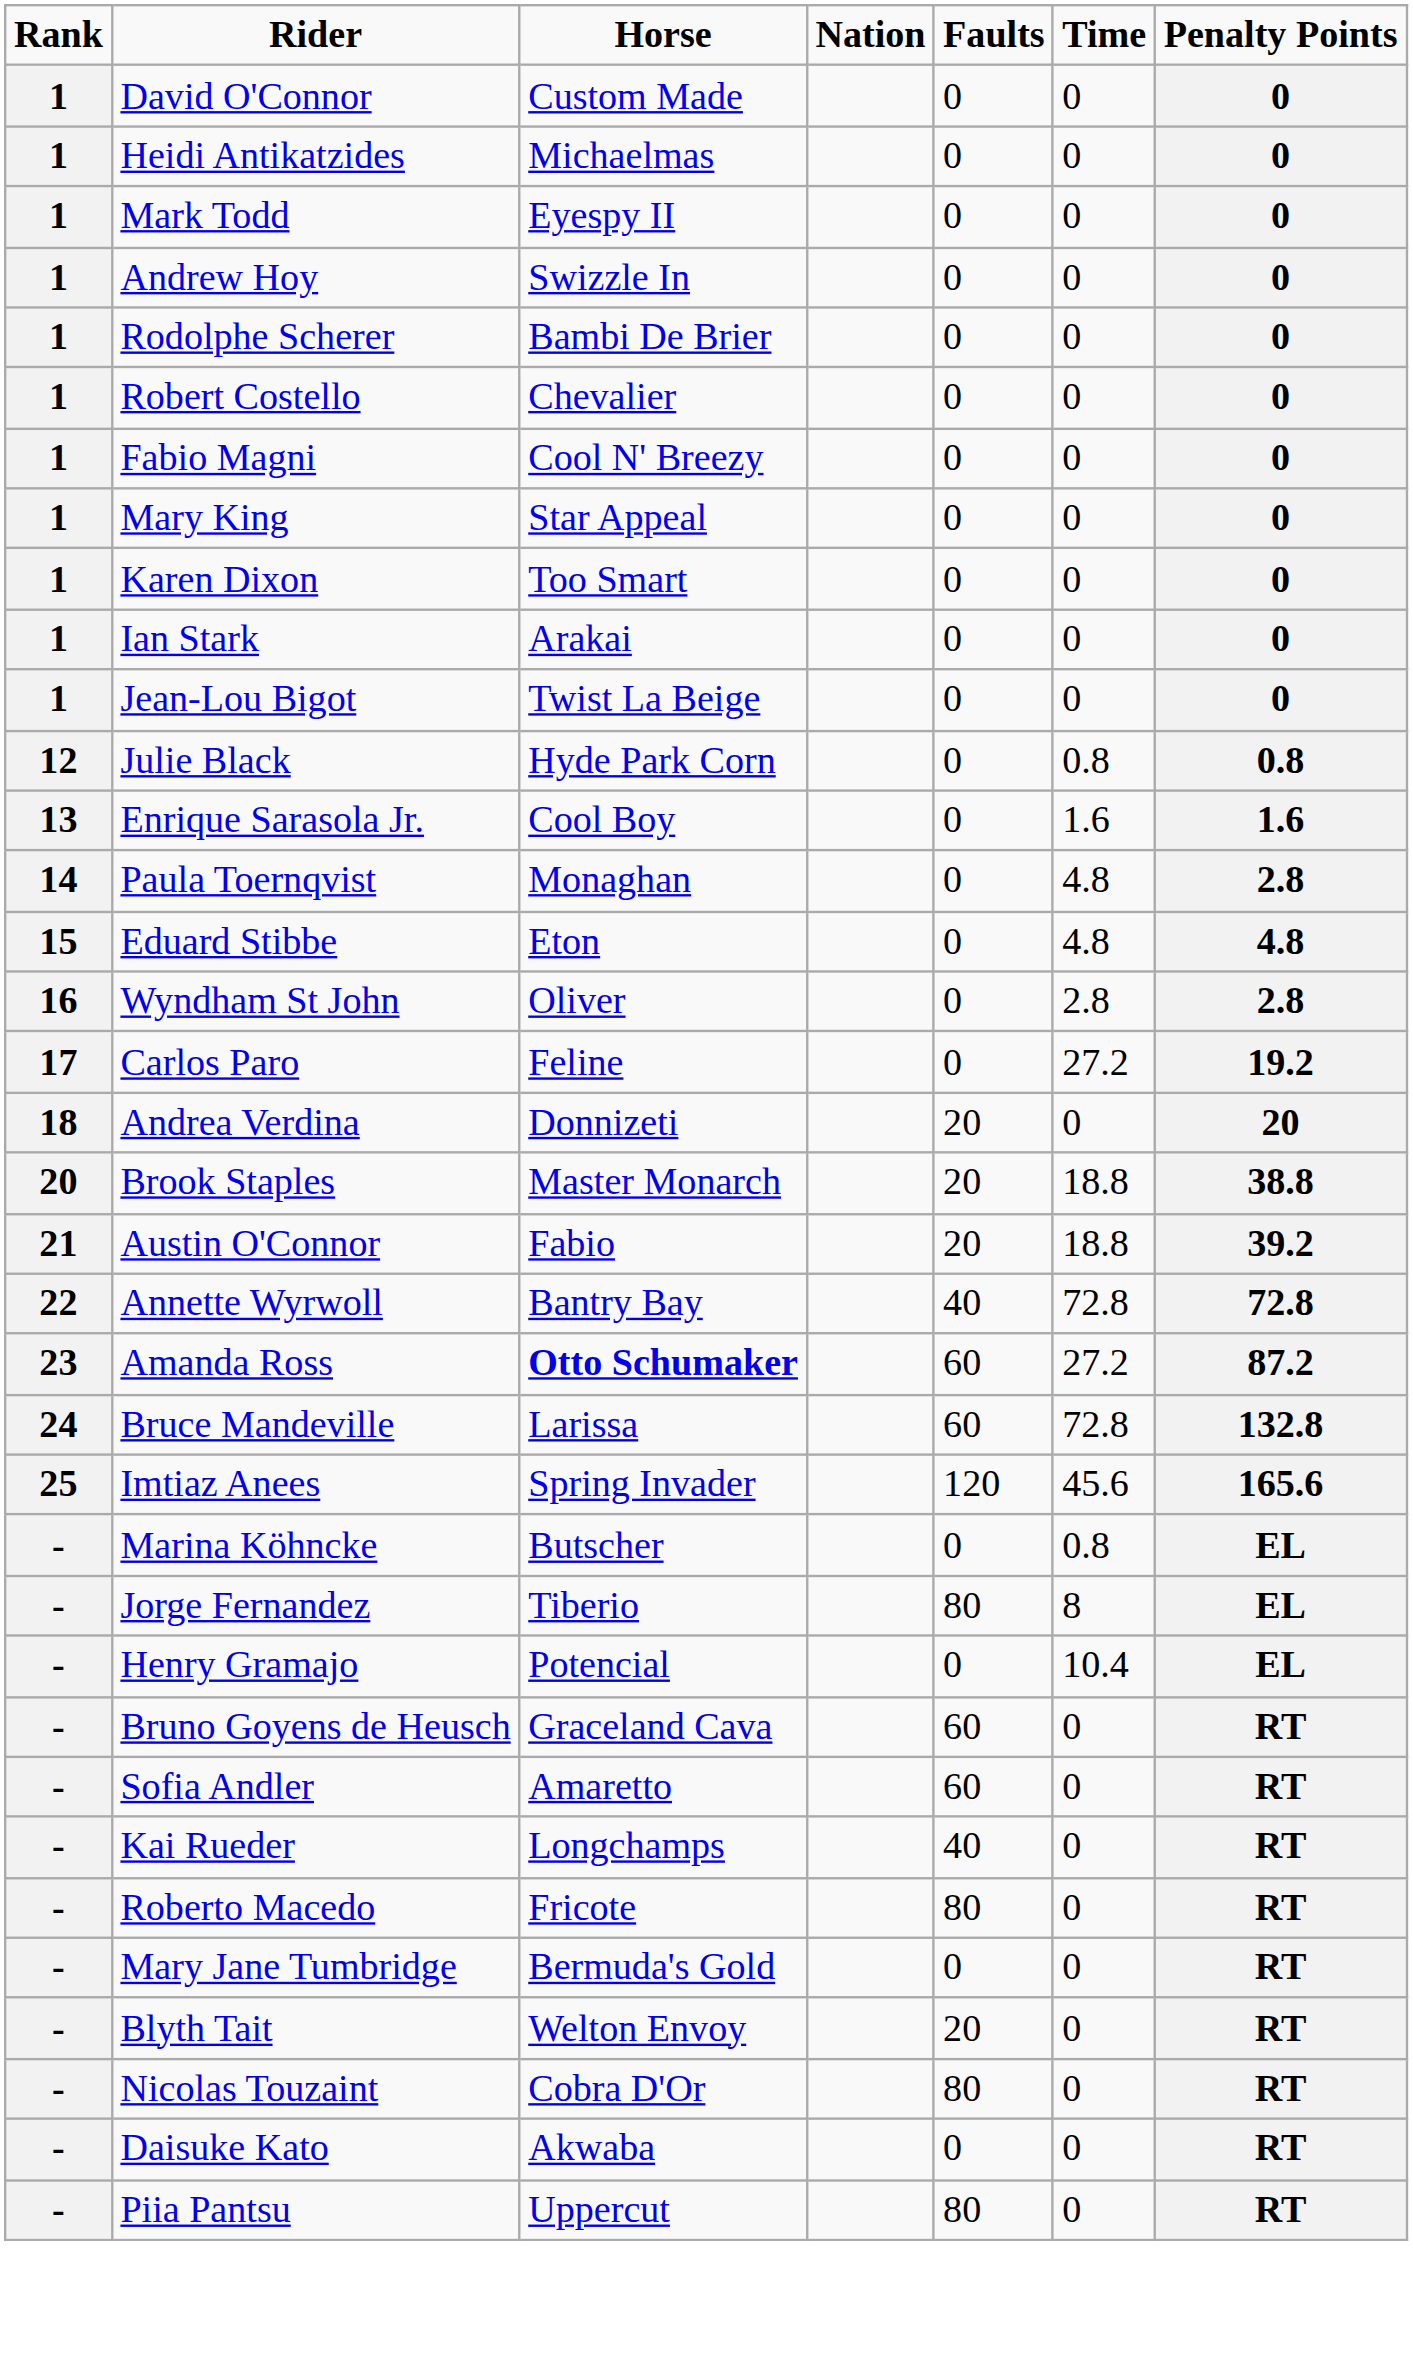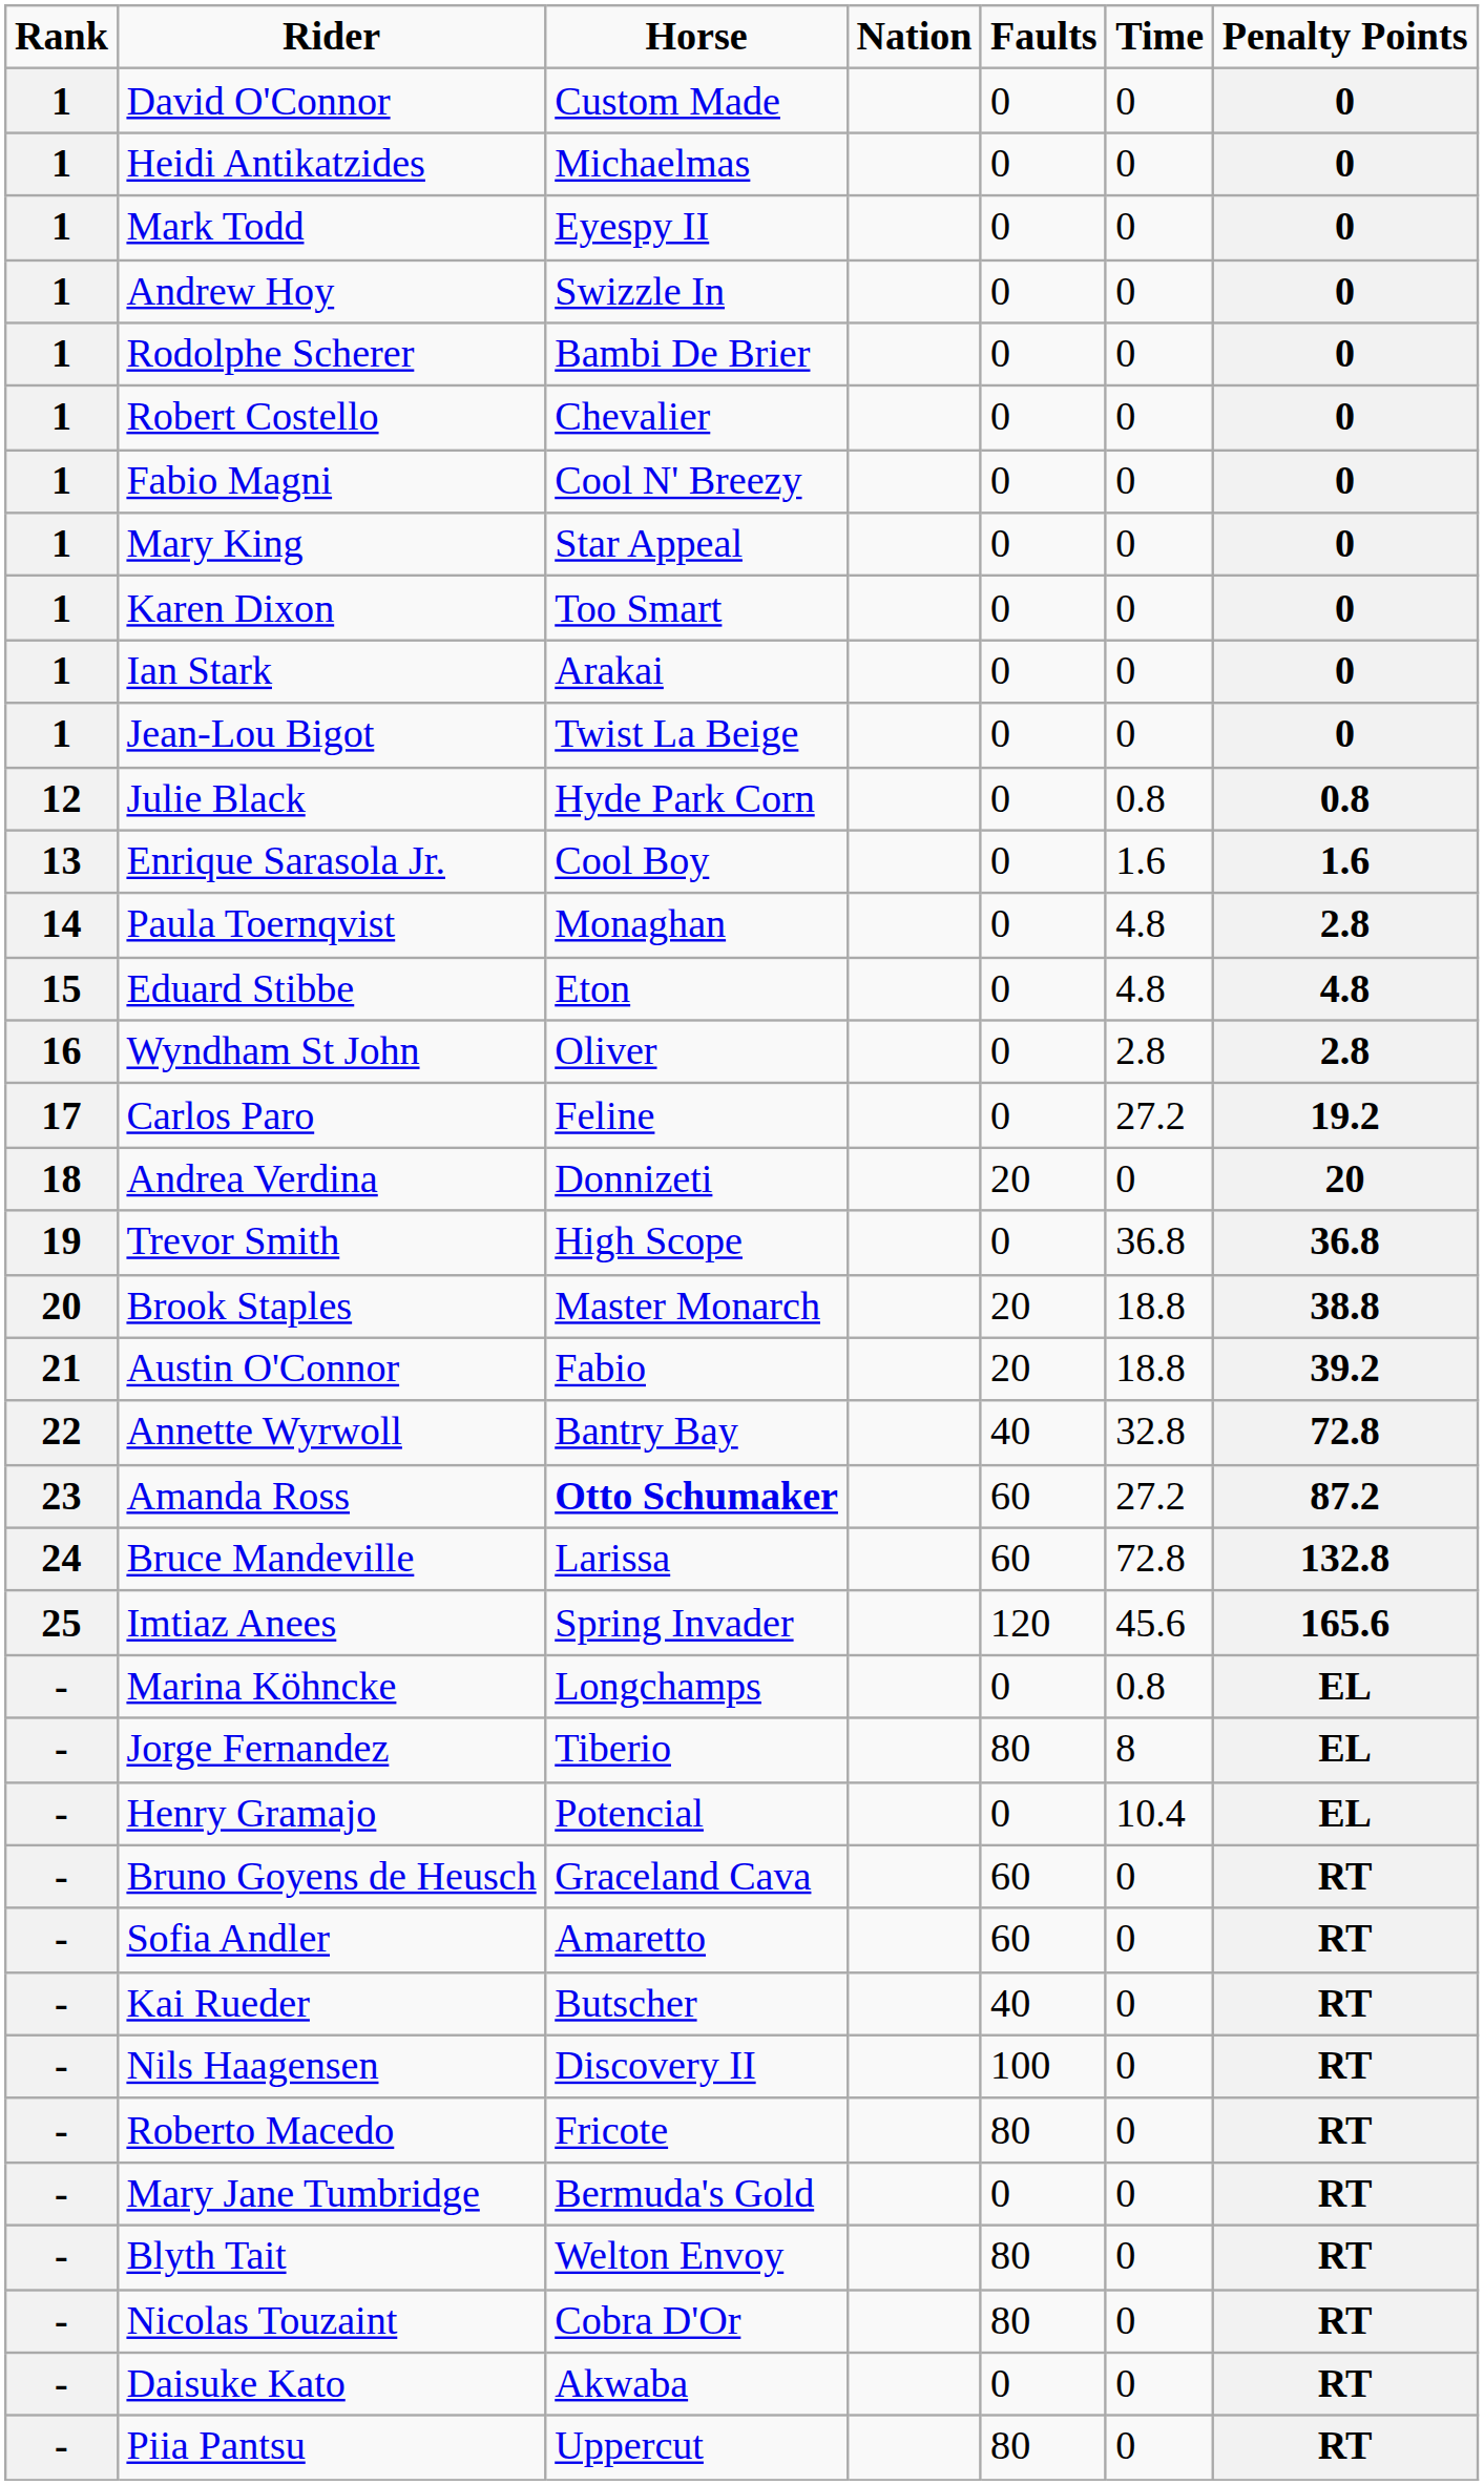 <table class="wikitable sortable">
 <tr>
 <td align=center><strong>Rank</strong></td>
 <td align=center><strong>Rider</strong></td>
 <td align=center><strong>Horse</strong></td>
 <td align=center><strong>Nation</strong></td>
 <td align=center><strong>Faults</strong></td>
 <td align=center><strong>Time</strong></td>
 <td align=center><strong>Penalty Points</strong></td>
 </tr>
 <tr>
 <th>1</th>
 <td><a href='#'>David O'Connor</a></td>
 <td><a href='#'>Custom Made</a></td>
 <td></td>
 <td>0</td>
 <td>0</td>
 <th>0</th>
 </tr>
 <tr>
 <th>1</th>
 <td><a href='#'>Heidi Antikatzides</a></td>
 <td><a href='#'>Michaelmas</a></td>
 <td></td>
 <td>0</td>
 <td>0</td>
 <th>0</th>
 </tr>
 <tr>
 <th>1</th>
 <td><a href='#'>Mark Todd</a></td>
 <td><a href='#'>Eyespy II</a></td>
 <td></td>
 <td>0</td>
 <td>0</td>
 <th>0</th>
 </tr>
 <tr>
 <th>1</th>
 <td><a href='#'>Andrew Hoy</a></td>
 <td><a href='#'>Swizzle In</a></td>
 <td></td>
 <td>0</td>
 <td>0</td>
 <th>0</th>
 </tr>
 <tr>
 <th>1</th>
 <td><a href='#'>Rodolphe Scherer</a></td>
 <td><a href='#'>Bambi De Brier</a></td>
 <td></td>
 <td>0</td>
 <td>0</td>
 <th>0</th>
 </tr>
 <tr>
 <th>1</th>
 <td><a href='#'>Robert Costello</a></td>
 <td><a href='#'>Chevalier</a></td>
 <td></td>
 <td>0</td>
 <td>0</td>
 <th>0</th>
 </tr>
 <tr>
 <th>1</th>
 <td><a href='#'>Fabio Magni</a></td>
 <td><a href='#'>Cool N' Breezy</a></td>
 <td></td>
 <td>0</td>
 <td>0</td>
 <th>0</th>
 </tr>
 <tr>
 <th>1</th>
 <td><a href='#'>Mary King</a></td>
 <td><a href='#'>Star Appeal</a></td>
 <td></td>
 <td>0</td>
 <td>0</td>
 <th>0</th>
 </tr>
 <tr>
 <th>1</th>
 <td><a href='#'>Karen Dixon</a></td>
 <td><a href='#'>Too Smart</a></td>
 <td></td>
 <td>0</td>
 <td>0</td>
 <th>0</th>
 </tr>
 <tr>
 <th>1</th>
 <td><a href='#'>Ian Stark</a></td>
 <td><a href='#'>Arakai</a></td>
 <td></td>
 <td>0</td>
 <td>0</td>
 <th>0</th>
 </tr>
 <tr>
 <th>1</th>
 <td><a href='#'>Jean-Lou Bigot</a></td>
 <td><a href='#'>Twist La Beige</a></td>
 <td></td>
 <td>0</td>
 <td>0</td>
 <th>0</th>
 </tr>
 <tr>
 <th>12</th>
 <td><a href='#'>Julie Black</a></td>
 <td><a href='#'>Hyde Park Corn</a></td>
 <td></td>
 <td>0</td>
 <td>0.8</td>
 <th>0.8</th>
 </tr>
 <tr>
 <th>13</th>
 <td><a href='#'>Enrique Sarasola Jr.</a></td>
 <td><a href='#'>Cool Boy</a></td>
 <td></td>
 <td>0</td>
 <td>1.6</td>
 <th>1.6</th>
 </tr>
 <tr>
 <th>14</th>
 <td><a href='#'>Paula Toernqvist</a></td>
 <td><a href='#'>Monaghan</a></td>
 <td></td>
 <td>0</td>
 <td>4.8</td>
 <th>2.8</th>
 </tr>
 <tr>
 <th>15</th>
 <td><a href='#'>Eduard Stibbe</a></td>
 <td><a href='#'>Eton</a></td>
 <td></td>
 <td>0</td>
 <td>4.8</td>
 <th>4.8</th>
 </tr>
 <tr>
 <th>16</th>
 <td><a href='#'>Wyndham St John</a></td>
 <td><a href='#'>Oliver</a></td>
 <td></td>
 <td>0</td>
 <td>2.8</td>
 <th>2.8</th>
 </tr>
 <tr>
 <th>17</th>
 <td><a href='#'>Carlos Paro</a></td>
 <td><a href='#'>Feline</a></td>
 <td></td>
 <td>0</td>
 <td>27.2</td>
 <th>19.2</th>
 </tr>
 <tr>
 <th>18</th>
 <td><a href='#'>Andrea Verdina</a></td>
 <td><a href='#'>Donnizeti</a></td>
 <td></td>
 <td>20</td>
 <td>0</td>
 <th>20</th>
 </tr>
 <tr>
+<th>19</th>
+<td><a href='#'>Trevor Smith</a></td>
+<td><a href='#'>High Scope</a></td>
+<td></td>
+<td>0</td>
+<td>36.8</td>
+<th>36.8</th>
+</tr>
+<tr>
 <th>20</th>
 <td><a href='#'>Brook Staples</a></td>
 <td><a href='#'>Master Monarch</a></td>
 <td></td>
 <td>20</td>
 <td>18.8</td>
 <th>38.8</th>
 </tr>
 <tr>
 <th>21</th>
 <td><a href='#'>Austin O'Connor</a></td>
 <td><a href='#'>Fabio</a></td>
 <td></td>
 <td>20</td>
 <td>18.8</td>
 <th>39.2</th>
 </tr>
 <tr>
 <th>22</th>
 <td><a href='#'>Annette Wyrwoll</a></td>
 <td><a href='#'>Bantry Bay</a></td>
 <td></td>
 <td>40</td>
-<td>72.8</td>
+<td>32.8</td>
 <th>72.8</th>
 </tr>
 <tr>
 <th>23</th>
 <td><a href='#'>Amanda Ross</a></td>
 <td><strong><a href='#'>Otto Schumaker</a></strong></td>
 <td></td>
 <td>60</td>
 <td>27.2</td>
 <th>87.2</th>
 </tr>
 <tr>
 <th>24</th>
 <td><a href='#'>Bruce Mandeville</a></td>
 <td><a href='#'>Larissa</a></td>
 <td></td>
 <td>60</td>
 <td>72.8</td>
 <th>132.8</th>
 </tr>
 <tr>
 <th>25</th>
 <td><a href='#'>Imtiaz Anees</a></td>
 <td><a href='#'>Spring Invader</a></td>
 <td></td>
 <td>120</td>
 <td>45.6</td>
 <th>165.6</th>
 </tr>
 <tr>
 <th>-</th>
 <td><a href='#'>Marina Köhncke</a></td>
-<td><a href='#'>Butscher</a></td>
+<td><a href='#'>Longchamps</a></td>
 <td></td>
 <td>0</td>
 <td>0.8</td>
 <th>EL</th>
 </tr>
 <tr>
 <th>-</th>
 <td><a href='#'>Jorge Fernandez</a></td>
 <td><a href='#'>Tiberio</a></td>
 <td></td>
 <td>80</td>
 <td>8</td>
 <th>EL</th>
 </tr>
 <tr>
 <th>-</th>
 <td><a href='#'>Henry Gramajo</a></td>
 <td><a href='#'>Potencial</a></td>
 <td></td>
 <td>0</td>
 <td>10.4</td>
 <th>EL</th>
 </tr>
 <tr>
 <th>-</th>
 <td><a href='#'>Bruno Goyens de Heusch</a></td>
 <td><a href='#'>Graceland Cava</a></td>
 <td></td>
 <td>60</td>
 <td>0</td>
 <th>RT</th>
 </tr>
 <tr>
 <th>-</th>
 <td><a href='#'>Sofia Andler</a></td>
 <td><a href='#'>Amaretto</a></td>
 <td></td>
 <td>60</td>
 <td>0</td>
 <th>RT</th>
 </tr>
 <tr>
 <th>-</th>
 <td><a href='#'>Kai Rueder</a></td>
-<td><a href='#'>Longchamps</a></td>
+<td><a href='#'>Butscher</a></td>
 <td></td>
 <td>40</td>
+<td>0</td>
+<th>RT</th>
+</tr>
+<tr>
+<th>-</th>
+<td><a href='#'>Nils Haagensen</a></td>
+<td><a href='#'>Discovery II</a></td>
+<td></td>
+<td>100</td>
 <td>0</td>
 <th>RT</th>
 </tr>
 <tr>
 <th>-</th>
 <td><a href='#'>Roberto Macedo</a></td>
 <td><a href='#'>Fricote</a></td>
 <td></td>
 <td>80</td>
 <td>0</td>
 <th>RT</th>
 </tr>
 <tr>
 <th>-</th>
 <td><a href='#'>Mary Jane Tumbridge</a></td>
 <td><a href='#'>Bermuda's Gold</a></td>
 <td></td>
 <td>0</td>
 <td>0</td>
 <th>RT</th>
 </tr>
 <tr>
 <th>-</th>
 <td><a href='#'>Blyth Tait</a></td>
 <td><a href='#'>Welton Envoy</a></td>
 <td></td>
-<td>20</td>
+<td>80</td>
 <td>0</td>
 <th>RT</th>
 </tr>
 <tr>
 <th>-</th>
 <td><a href='#'>Nicolas Touzaint</a></td>
 <td><a href='#'>Cobra D'Or</a></td>
 <td></td>
 <td>80</td>
 <td>0</td>
 <th>RT</th>
 </tr>
 <tr>
 <th>-</th>
 <td><a href='#'>Daisuke Kato</a></td>
 <td><a href='#'>Akwaba</a></td>
 <td></td>
 <td>0</td>
 <td>0</td>
 <th>RT</th>
 </tr>
 <tr>
 <th>-</th>
 <td><a href='#'>Piia Pantsu</a></td>
 <td><a href='#'>Uppercut</a></td>
 <td></td>
 <td>80</td>
 <td>0</td>
 <th>RT</th>
 </tr>
 </table>
